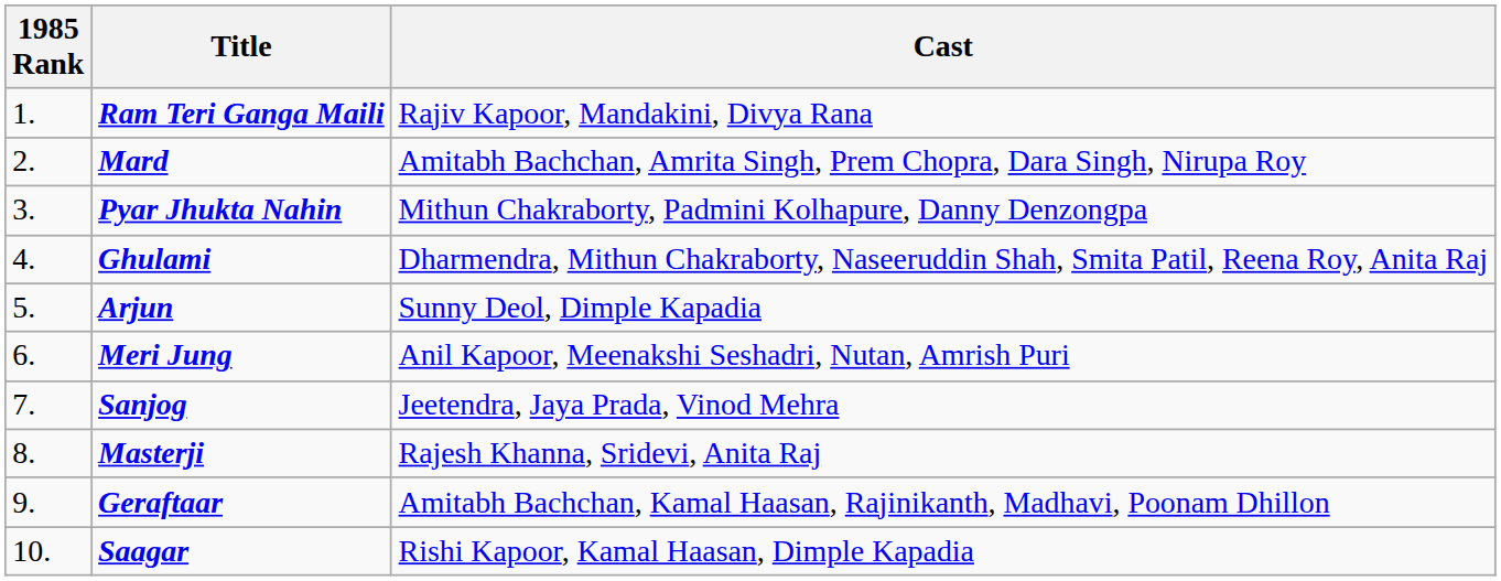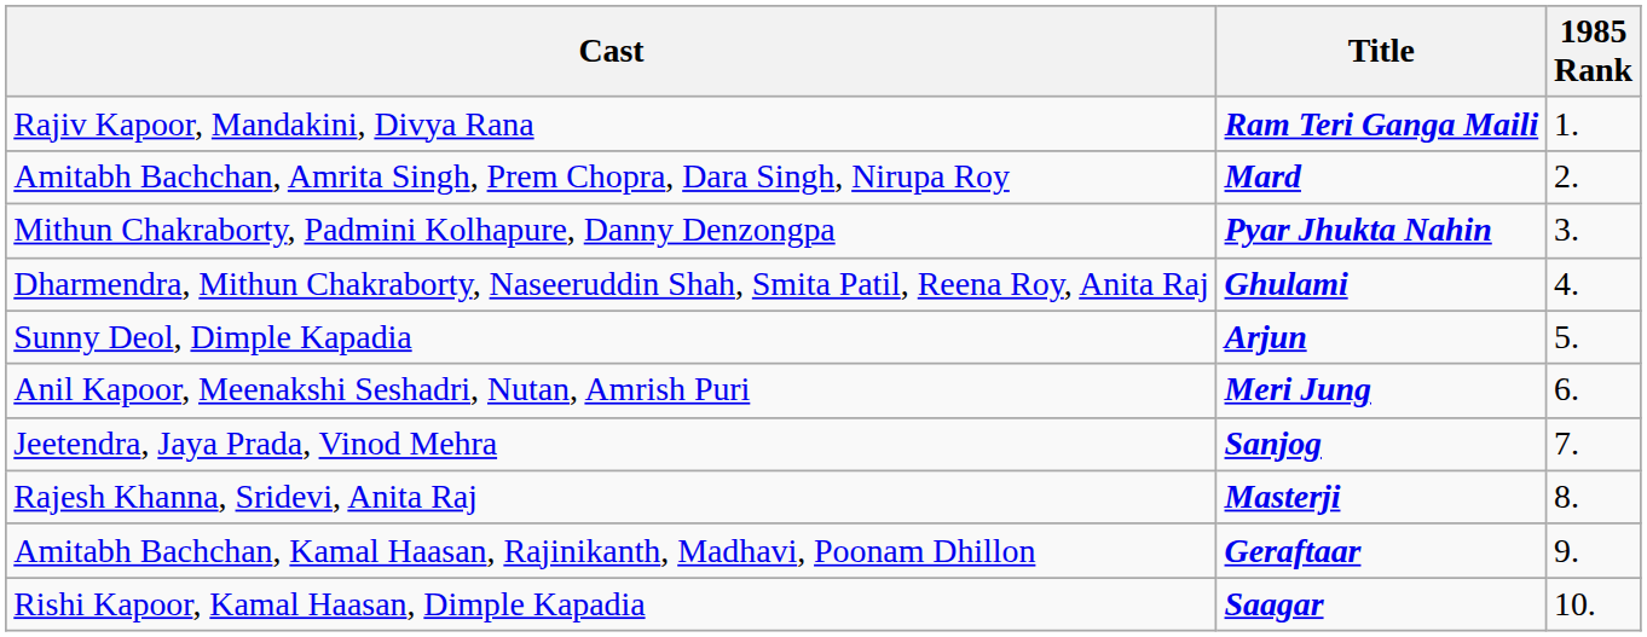 <table class="wikitable">
 <tr>
+<th>Cast</th>
+<th>Title</th>
 <th>1985<br>Rank</th>
-<th>Title</th>
-<th>Cast</th>
 </tr>
 <tr>
+<td><a href='#'>Rajiv Kapoor</a>, <a href='#'>Mandakini</a>, <a href='#'>Divya Rana</a></td>
+<td><strong><em><a href='#'>Ram Teri Ganga Maili</a></em></strong></td>
 <td>1.</td>
-<td><strong><em><a href='#'>Ram Teri Ganga Maili</a></em></strong></td>
-<td><a href='#'>Rajiv Kapoor</a>, <a href='#'>Mandakini</a>, <a href='#'>Divya Rana</a></td>
 </tr>
 <tr>
+<td><a href='#'>Amitabh Bachchan</a>, <a href='#'>Amrita Singh</a>, <a href='#'>Prem Chopra</a>, <a href='#'>Dara Singh</a>, <a href='#'>Nirupa Roy</a></td>
+<td><strong><em><a href='#'>Mard</a></em></strong></td>
 <td>2.</td>
-<td><strong><em><a href='#'>Mard</a></em></strong></td>
-<td><a href='#'>Amitabh Bachchan</a>, <a href='#'>Amrita Singh</a>, <a href='#'>Prem Chopra</a>, <a href='#'>Dara Singh</a>, <a href='#'>Nirupa Roy</a></td>
 </tr>
 <tr>
+<td><a href='#'>Mithun Chakraborty</a>, <a href='#'>Padmini Kolhapure</a>, <a href='#'>Danny Denzongpa</a></td>
+<td><strong><em><a href='#'>Pyar Jhukta Nahin</a></em></strong></td>
 <td>3.</td>
-<td><strong><em><a href='#'>Pyar Jhukta Nahin</a></em></strong></td>
-<td><a href='#'>Mithun Chakraborty</a>, <a href='#'>Padmini Kolhapure</a>, <a href='#'>Danny Denzongpa</a></td>
 </tr>
 <tr>
+<td><a href='#'>Dharmendra</a>, <a href='#'>Mithun Chakraborty</a>, <a href='#'>Naseeruddin Shah</a>, <a href='#'>Smita Patil</a>, <a href='#'>Reena Roy</a>, <a href='#'>Anita Raj</a></td>
+<td><strong><em><a href='#'>Ghulami</a></em></strong></td>
 <td>4.</td>
-<td><strong><em><a href='#'>Ghulami</a></em></strong></td>
-<td><a href='#'>Dharmendra</a>, <a href='#'>Mithun Chakraborty</a>, <a href='#'>Naseeruddin Shah</a>, <a href='#'>Smita Patil</a>, <a href='#'>Reena Roy</a>, <a href='#'>Anita Raj</a></td>
 </tr>
 <tr>
+<td><a href='#'>Sunny Deol</a>, <a href='#'>Dimple Kapadia</a></td>
+<td><strong><em><a href='#'>Arjun</a></em></strong></td>
 <td>5.</td>
-<td><strong><em><a href='#'>Arjun</a></em></strong></td>
-<td><a href='#'>Sunny Deol</a>, <a href='#'>Dimple Kapadia</a></td>
 </tr>
 <tr>
+<td><a href='#'>Anil Kapoor</a>, <a href='#'>Meenakshi Seshadri</a>, <a href='#'>Nutan</a>, <a href='#'>Amrish Puri</a></td>
+<td><strong><em><a href='#'>Meri Jung</a></em></strong></td>
 <td>6.</td>
-<td><strong><em><a href='#'>Meri Jung</a></em></strong></td>
-<td><a href='#'>Anil Kapoor</a>, <a href='#'>Meenakshi Seshadri</a>, <a href='#'>Nutan</a>, <a href='#'>Amrish Puri</a></td>
 </tr>
 <tr>
+<td><a href='#'>Jeetendra</a>, <a href='#'>Jaya Prada</a>, <a href='#'>Vinod Mehra</a></td>
+<td><strong><em><a href='#'>Sanjog</a></em></strong></td>
 <td>7.</td>
-<td><strong><em><a href='#'>Sanjog</a></em></strong></td>
-<td><a href='#'>Jeetendra</a>, <a href='#'>Jaya Prada</a>, <a href='#'>Vinod Mehra</a></td>
 </tr>
 <tr>
+<td><a href='#'>Rajesh Khanna</a>, <a href='#'>Sridevi</a>, <a href='#'>Anita Raj</a></td>
+<td><strong><em><a href='#'>Masterji</a></em></strong></td>
 <td>8.</td>
-<td><strong><em><a href='#'>Masterji</a></em></strong></td>
-<td><a href='#'>Rajesh Khanna</a>, <a href='#'>Sridevi</a>, <a href='#'>Anita Raj</a></td>
 </tr>
 <tr>
+<td><a href='#'>Amitabh Bachchan</a>, <a href='#'>Kamal Haasan</a>, <a href='#'>Rajinikanth</a>, <a href='#'>Madhavi</a>, <a href='#'>Poonam Dhillon</a></td>
+<td><strong><em><a href='#'>Geraftaar</a></em></strong></td>
 <td>9.</td>
-<td><strong><em><a href='#'>Geraftaar</a></em></strong></td>
-<td><a href='#'>Amitabh Bachchan</a>, <a href='#'>Kamal Haasan</a>, <a href='#'>Rajinikanth</a>, <a href='#'>Madhavi</a>, <a href='#'>Poonam Dhillon</a></td>
 </tr>
 <tr>
+<td><a href='#'>Rishi Kapoor</a>, <a href='#'>Kamal Haasan</a>, <a href='#'>Dimple Kapadia</a></td>
+<td><strong><em><a href='#'>Saagar</a></em></strong></td>
 <td>10.</td>
-<td><strong><em><a href='#'>Saagar</a></em></strong></td>
-<td><a href='#'>Rishi Kapoor</a>, <a href='#'>Kamal Haasan</a>, <a href='#'>Dimple Kapadia</a></td>
 </tr>
 </table>
